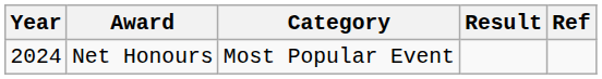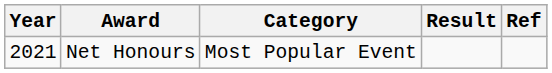 <table class="wikitable">
 <tr>
 <th>Year</th>
 <th>Award</th>
 <th>Category</th>
 <th>Result</th>
 <th>Ref</th>
 </tr>
 <tr>
-<td>2024</td>
+<td>2021</td>
 <td>Net Honours</td>
 <td>Most Popular Event</td>
 <td></td>
 <td></td>
 </tr>
 </table>
